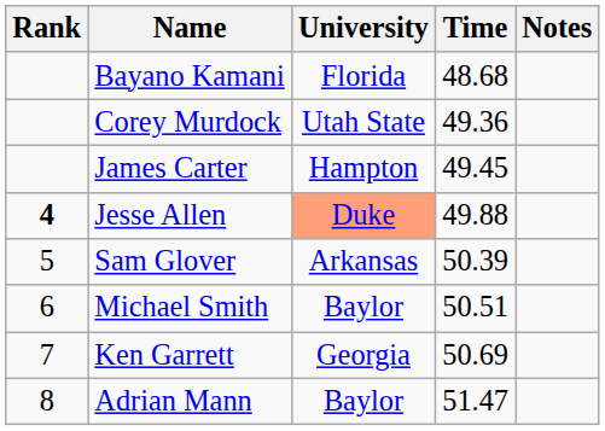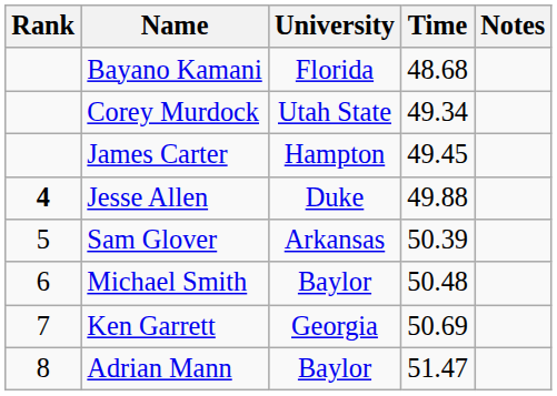 <table class="wikitable sortable" style="text-align:center">
 <tr>
 <th>Rank</th>
 <th>Name</th>
 <th>University</th>
 <th>Time</th>
 <th>Notes</th>
 </tr>
 <tr>
 <td></td>
 <td align=left><a href='#'>Bayano Kamani</a> </td>
 <td><a href='#'>Florida</a></td>
 <td>48.68</td>
 <td></td>
 </tr>
 <tr>
 <td></td>
 <td align=left><a href='#'>Corey Murdock</a></td>
 <td><a href='#'>Utah State</a></td>
-<td>49.36</td>
+<td>49.34</td>
 <td></td>
 </tr>
 <tr>
 <td></td>
 <td align=left><a href='#'>James Carter</a></td>
 <td><a href='#'>Hampton</a></td>
 <td>49.45</td>
 <td></td>
 </tr>
 <tr>
 <td><strong>4</strong></td>
 <td align=left><a href='#'>Jesse Allen</a></td>
-<td style="background: lightsalmon;"><a href='#'>Duke</a></td>
+<td><a href='#'>Duke</a></td>
 <td>49.88</td>
 <td></td>
 </tr>
 <tr>
 <td>5</td>
 <td align=left><a href='#'>Sam Glover</a></td>
 <td><a href='#'>Arkansas</a></td>
 <td>50.39</td>
 <td></td>
 </tr>
 <tr>
 <td>6</td>
 <td align=left><a href='#'>Michael Smith</a></td>
 <td><a href='#'>Baylor</a></td>
-<td>50.51</td>
+<td>50.48</td>
 <td></td>
 </tr>
 <tr>
 <td>7</td>
 <td align=left><a href='#'>Ken Garrett</a></td>
 <td><a href='#'>Georgia</a></td>
 <td>50.69</td>
 <td></td>
 </tr>
 <tr>
 <td>8</td>
 <td align=left><a href='#'>Adrian Mann</a></td>
 <td><a href='#'>Baylor</a></td>
 <td>51.47</td>
 <td></td>
 </tr>
 </table>
